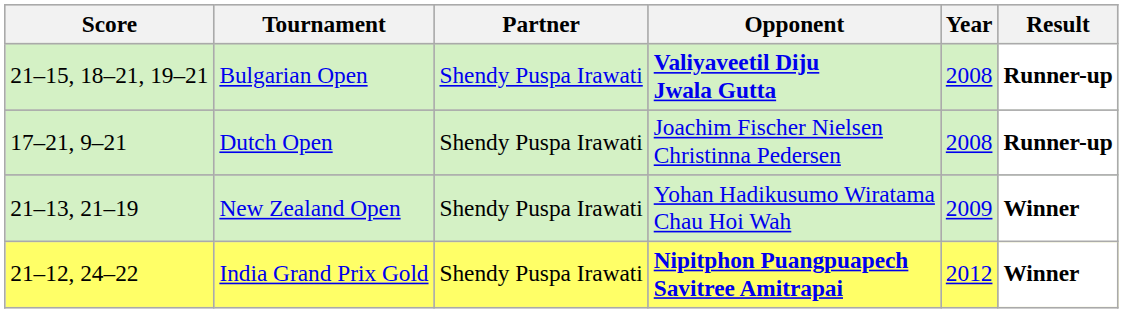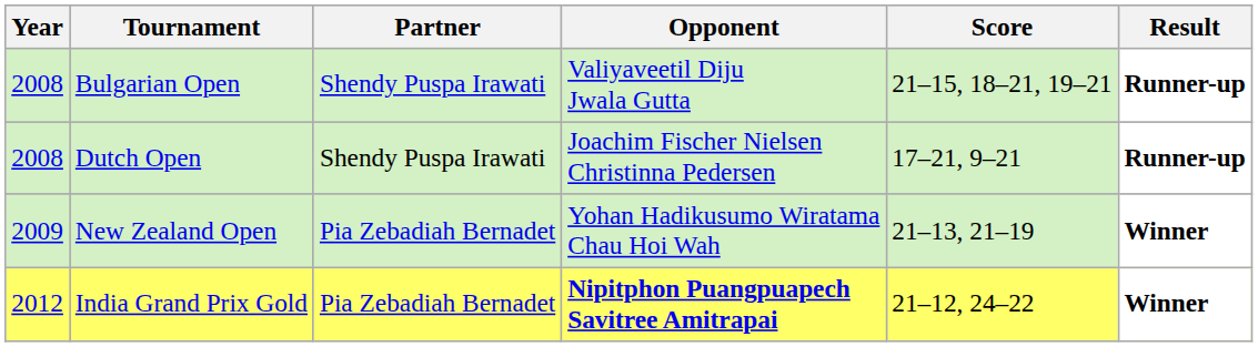 <table class="sortable wikitable" style="font-size: 90%">
 <tr>
-<th>Score</th>
+<th>Year</th>
 <th>Tournament</th>
 <th>Partner</th>
 <th>Opponent</th>
-<th>Year</th>
+<th>Score</th>
 <th>Result</th>
 </tr>
 <tr style="background:#D4F1C5">
-<td align="left">21–15, 18–21, 19–21</td>
+<td align="center"><a href='#'>2008</a></td>
 <td align="left"><a href='#'>Bulgarian Open</a></td>
 <td align="left"> <a href='#'>Shendy Puspa Irawati</a></td>
-<td align="left"><strong> <a href='#'>Valiyaveetil Diju</a> <br>  <a href='#'>Jwala Gutta</a></strong></td>
-<td align="center"><a href='#'>2008</a></td>
+<td align="left"> <a href='#'>Valiyaveetil Diju</a> <br>  <a href='#'>Jwala Gutta</a></td>
+<td align="left">21–15, 18–21, 19–21</td>
 <td style="text-align:left; background:white"> <strong>Runner-up</strong></td>
 </tr>
 <tr style="background:#D4F1C5">
-<td align="left">17–21, 9–21</td>
+<td align="center"><a href='#'>2008</a></td>
 <td align="left"><a href='#'>Dutch Open</a></td>
 <td align="left"> Shendy Puspa Irawati</td>
 <td align="left"> <a href='#'>Joachim Fischer Nielsen</a> <br>  <a href='#'>Christinna Pedersen</a></td>
-<td align="center"><a href='#'>2008</a></td>
+<td align="left">17–21, 9–21</td>
 <td style="text-align:left; background:white"> <strong>Runner-up</strong></td>
 </tr>
 <tr style="background:#D4F1C5">
+<td align="center"><a href='#'>2009</a></td>
+<td align="left"><a href='#'>New Zealand Open</a></td>
+<td align="left"> <a href='#'>Pia Zebadiah Bernadet</a></td>
+<td align="left"> <a href='#'>Yohan Hadikusumo Wiratama</a> <br>  <a href='#'>Chau Hoi Wah</a></td>
 <td align="left">21–13, 21–19</td>
-<td align="left"><a href='#'>New Zealand Open</a></td>
-<td align="left"> Shendy Puspa Irawati</td>
-<td align="left"> <a href='#'>Yohan Hadikusumo Wiratama</a> <br>  <a href='#'>Chau Hoi Wah</a></td>
-<td align="center"><a href='#'>2009</a></td>
 <td style="text-align:left; background:white"> <strong>Winner</strong></td>
 </tr>
 <tr style="background:#FFFF67">
+<td align="center"><a href='#'>2012</a></td>
+<td align="left"><a href='#'>India Grand Prix Gold</a></td>
+<td align="left"> <a href='#'>Pia Zebadiah Bernadet</a></td>
+<td align="left"><strong> <a href='#'>Nipitphon Puangpuapech</a> <br>  <a href='#'>Savitree Amitrapai</a></strong></td>
 <td align="left">21–12, 24–22</td>
-<td align="left"><a href='#'>India Grand Prix Gold</a></td>
-<td align="left"> Shendy Puspa Irawati</td>
-<td align="left"><strong> <a href='#'>Nipitphon Puangpuapech</a> <br>  <a href='#'>Savitree Amitrapai</a></strong></td>
-<td align="center"><a href='#'>2012</a></td>
 <td style="text-align:left; background:white"> <strong>Winner</strong></td>
 </tr>
 </table>
